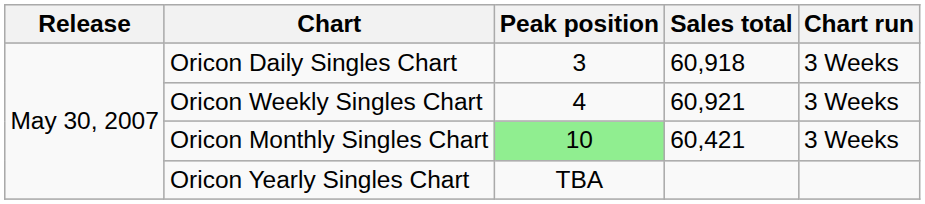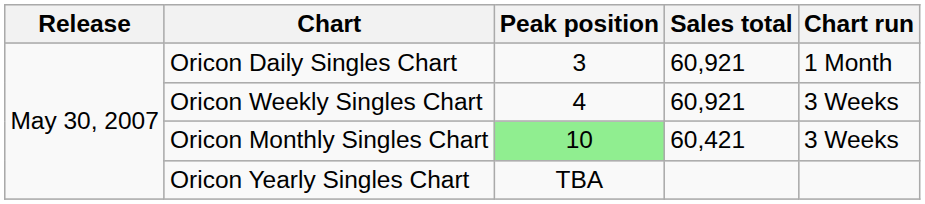 <table class="wikitable">
 <tr>
 <th>Release</th>
 <th>Chart</th>
 <th>Peak position</th>
 <th>Sales total</th>
 <th>Chart run</th>
 </tr>
 <tr>
 <td rowspan="4">May 30, 2007</td>
 <td>Oricon Daily Singles Chart</td>
 <td align="center">3</td>
-<td>60,918</td>
-<td>3 Weeks</td>
+<td>60,921</td>
+<td>1 Month</td>
 </tr>
 <tr>
 <td>Oricon Weekly Singles Chart</td>
 <td align="center">4</td>
 <td>60,921</td>
 <td>3 Weeks</td>
 </tr>
 <tr>
 <td>Oricon Monthly Singles Chart</td>
 <td align="center" style="background: lightgreen;">10</td>
 <td>60,421</td>
 <td>3 Weeks</td>
 </tr>
 <tr>
 <td>Oricon Yearly Singles Chart</td>
 <td align="center">TBA</td>
 <td></td>
 <td></td>
 </tr>
 </table>
